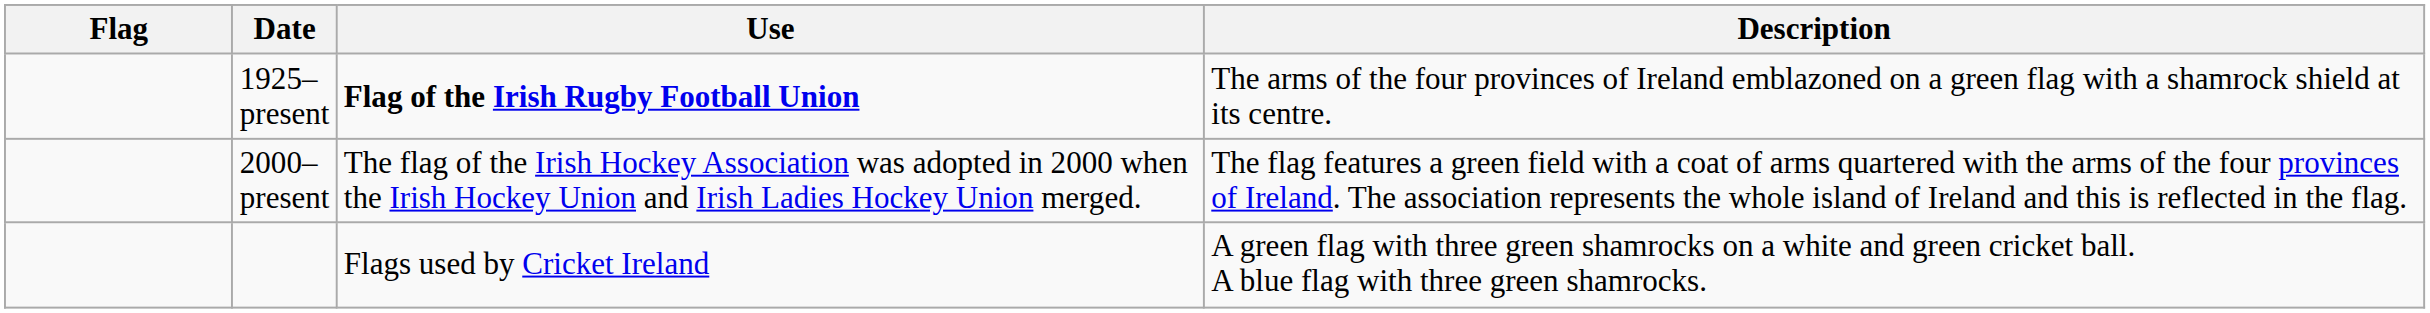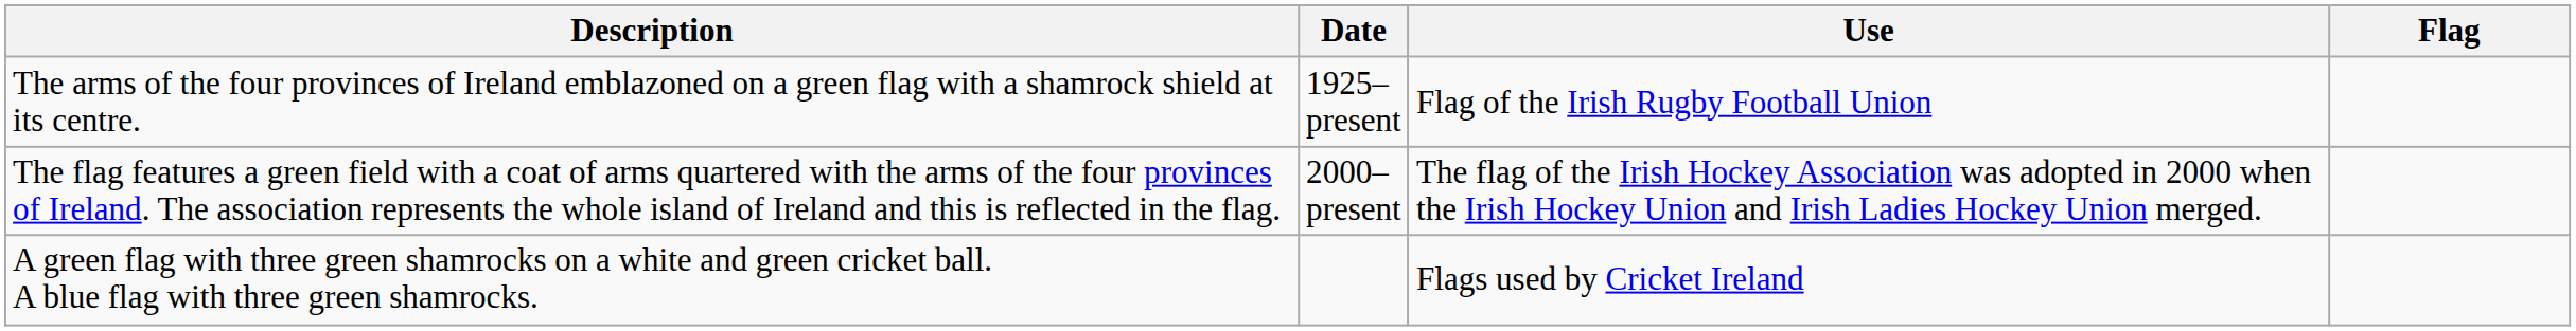 <table class="wikitable">
 <tr>
-<th width=110>Flag</th>
+<th>Description</th>
 <th width=30>Date</th>
 <th>Use</th>
-<th>Description</th>
+<th width=110>Flag</th>
 </tr>
 <tr>
+<td>The arms of the four provinces of Ireland emblazoned on a green flag with a shamrock shield at its centre.</td>
+<td>1925–present</td>
+<td>Flag of the <a href='#'>Irish Rugby Football Union</a></td>
 <td></td>
-<td>1925–present</td>
-<td><strong>Flag of the <a href='#'>Irish Rugby Football Union</a></strong></td>
-<td>The arms of the four provinces of Ireland emblazoned on a green flag with a shamrock shield at its centre.</td>
 </tr>
 <tr>
-<td></td>
+<td>The flag features a green field with a coat of arms quartered with the arms of the four <a href='#'>provinces of Ireland</a>. The association represents the whole island of Ireland and this is reflected in the flag.</td>
 <td>2000–present</td>
 <td>The flag of the <a href='#'>Irish Hockey Association</a> was adopted in 2000 when the <a href='#'>Irish Hockey Union</a> and <a href='#'>Irish Ladies Hockey Union</a> merged.</td>
-<td>The flag features a green field with a coat of arms quartered with the arms of the four <a href='#'>provinces of Ireland</a>. The association represents the whole island of Ireland and this is reflected in the flag.</td>
+<td></td>
 </tr>
 <tr>
-<td><br> </td>
+<td>A green flag with three green shamrocks on a white and green cricket ball.<br>A blue flag with three green shamrocks.</td>
 <td></td>
 <td>Flags used by <a href='#'>Cricket Ireland</a></td>
-<td>A green flag with three green shamrocks on a white and green cricket ball.<br>A blue flag with three green shamrocks.</td>
+<td><br> </td>
 </tr>
 </table>
